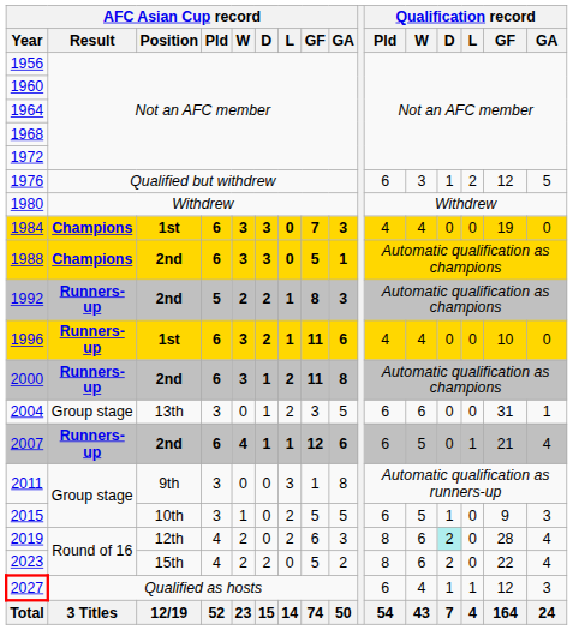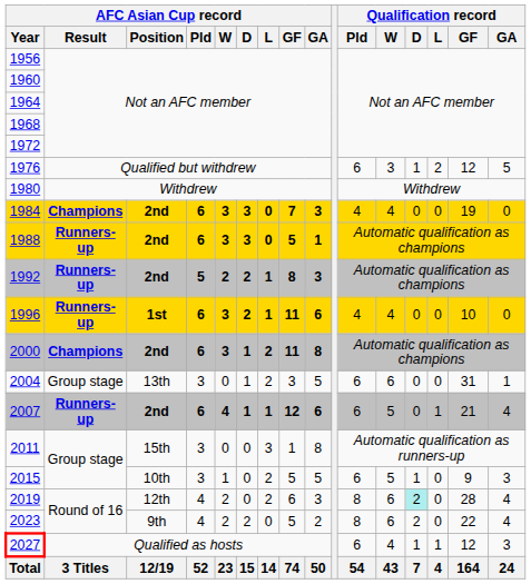 <table class="wikitable" style="text-align: center;">
 <tr>
 <th colspan=9><a href='#'>AFC Asian Cup</a> record</th>
 <th style="width:1%;" rowspan="22"></th>
 <th colspan=6><a href='#'>Qualification</a> record</th>
 </tr>
 <tr>
 <th>Year</th>
 <th>Result</th>
 <th>Position</th>
 <th>Pld</th>
 <th>W</th>
 <th>D</th>
 <th>L</th>
 <th>GF</th>
 <th>GA</th>
 <th>Pld</th>
 <th>W</th>
 <th>D</th>
 <th>L</th>
 <th>GF</th>
 <th>GA</th>
 </tr>
 <tr>
 <td> <a href='#'>1956</a></td>
 <td rowspan=5 colspan=8><em>Not an AFC member</em></td>
 <td colspan=8 rowspan=5><em>Not an AFC member</em></td>
 </tr>
 <tr>
 <td> <a href='#'>1960</a></td>
 </tr>
 <tr>
 <td> <a href='#'>1964</a></td>
 </tr>
 <tr>
 <td> <a href='#'>1968</a></td>
 </tr>
 <tr>
 <td> <a href='#'>1972</a></td>
 </tr>
 <tr>
 <td> <a href='#'>1976</a></td>
 <td colspan=8><em>Qualified but withdrew</em></td>
 <td>6</td>
 <td>3</td>
 <td>1</td>
 <td>2</td>
 <td>12</td>
 <td>5</td>
 </tr>
 <tr>
 <td> <a href='#'>1980</a></td>
 <td colspan=8><em>Withdrew</em></td>
 <td colspan=6><em>Withdrew</em></td>
 </tr>
 <tr style="background:gold;">
 <td> <a href='#'>1984</a></td>
 <td><strong><a href='#'>Champions</a></strong></td>
-<td><strong>1st</strong></td>
+<td><strong>2nd</strong></td>
 <td><strong>6</strong></td>
 <td><strong>3</strong></td>
 <td><strong>3</strong></td>
 <td><strong>0</strong></td>
 <td><strong>7</strong></td>
 <td><strong>3</strong></td>
 <td>4</td>
 <td>4</td>
 <td>0</td>
 <td>0</td>
 <td>19</td>
 <td>0</td>
 </tr>
 <tr style="background:gold;">
 <td> <a href='#'>1988</a></td>
-<td><strong><a href='#'>Champions</a></strong></td>
+<td><strong><a href='#'>Runners-up</a></strong></td>
 <td><strong>2nd</strong></td>
 <td><strong>6</strong></td>
 <td><strong>3</strong></td>
 <td><strong>3</strong></td>
 <td><strong>0</strong></td>
 <td><strong>5</strong></td>
 <td><strong>1</strong></td>
 <td colspan=6><em>Automatic qualification as champions</em></td>
 </tr>
 <tr style="background:silver;">
 <td> <a href='#'>1992</a></td>
 <td><strong><a href='#'>Runners-up</a></strong></td>
 <td><strong>2nd</strong></td>
 <td><strong>5</strong></td>
 <td><strong>2</strong></td>
 <td><strong>2</strong></td>
 <td><strong>1</strong></td>
 <td><strong>8</strong></td>
 <td><strong>3</strong></td>
 <td colspan=6><em>Automatic qualification as champions</em></td>
 </tr>
 <tr style="background:gold;">
 <td> <a href='#'>1996</a></td>
 <td><strong><a href='#'>Runners-up</a></strong></td>
 <td><strong>1st</strong></td>
 <td><strong>6</strong></td>
 <td><strong>3</strong></td>
 <td><strong>2</strong></td>
 <td><strong>1</strong></td>
 <td><strong>11</strong></td>
 <td><strong>6</strong></td>
 <td>4</td>
 <td>4</td>
 <td>0</td>
 <td>0</td>
 <td>10</td>
 <td>0</td>
 </tr>
 <tr style="background:silver;">
 <td> <a href='#'>2000</a></td>
-<td><strong><a href='#'>Runners-up</a></strong></td>
+<td><strong><a href='#'>Champions</a></strong></td>
 <td><strong>2nd</strong></td>
 <td><strong>6</strong></td>
 <td><strong>3</strong></td>
 <td><strong>1</strong></td>
 <td><strong>2</strong></td>
 <td><strong>11</strong></td>
 <td><strong>8</strong></td>
 <td colspan=6><em>Automatic qualification as champions</em></td>
 </tr>
 <tr>
 <td> <a href='#'>2004</a></td>
 <td>Group stage</td>
 <td>13th</td>
 <td>3</td>
 <td>0</td>
 <td>1</td>
 <td>2</td>
 <td>3</td>
 <td>5</td>
 <td>6</td>
 <td>6</td>
 <td>0</td>
 <td>0</td>
 <td>31</td>
 <td>1</td>
 </tr>
 <tr style="background:silver;">
 <td>    <a href='#'>2007</a></td>
 <td><strong><a href='#'>Runners-up</a></strong></td>
 <td><strong>2nd</strong></td>
 <td><strong>6</strong></td>
 <td><strong>4</strong></td>
 <td><strong>1</strong></td>
 <td><strong>1</strong></td>
 <td><strong>12</strong></td>
 <td><strong>6</strong></td>
 <td>6</td>
 <td>5</td>
 <td>0</td>
 <td>1</td>
 <td>21</td>
 <td>4</td>
 </tr>
 <tr>
 <td> <a href='#'>2011</a></td>
 <td rowspan=2>Group stage</td>
-<td>9th</td>
+<td>15th</td>
 <td>3</td>
 <td>0</td>
 <td>0</td>
 <td>3</td>
 <td>1</td>
 <td>8</td>
 <td colspan=6><em>Automatic qualification as runners-up</em></td>
 </tr>
 <tr>
 <td> <a href='#'>2015</a></td>
 <td>10th</td>
 <td>3</td>
 <td>1</td>
 <td>0</td>
 <td>2</td>
 <td>5</td>
 <td>5</td>
 <td>6</td>
 <td>5</td>
 <td>1</td>
 <td>0</td>
 <td>9</td>
 <td>3</td>
 </tr>
 <tr>
 <td> <a href='#'>2019</a></td>
 <td rowspan=2>Round of 16</td>
 <td>12th</td>
 <td>4</td>
 <td>2</td>
 <td>0</td>
 <td>2</td>
 <td>6</td>
 <td>3</td>
 <td>8</td>
 <td>6</td>
 <td style="background: paleturquoise;">2</td>
 <td>0</td>
 <td>28</td>
 <td>4</td>
 </tr>
 <tr>
 <td> <a href='#'>2023</a></td>
-<td>15th</td>
+<td>9th</td>
 <td>4</td>
 <td>2</td>
 <td>2</td>
 <td>0</td>
 <td>5</td>
 <td>2</td>
 <td>8</td>
 <td>6</td>
 <td>2</td>
 <td>0</td>
 <td>22</td>
 <td>4</td>
 </tr>
 <tr>
 <td style="border: 3px solid red"> <a href='#'>2027</a></td>
 <td colspan="8"><em>Qualified as hosts</em></td>
 <td>6</td>
 <td>4</td>
 <td>1</td>
 <td>1</td>
 <td>12</td>
 <td>3</td>
 </tr>
 <tr>
 <th>Total</th>
 <th>3 Titles</th>
 <th>12/19</th>
 <th>52</th>
 <th>23</th>
 <th>15</th>
 <th>14</th>
 <th>74</th>
 <th>50</th>
 <th>54</th>
 <th>43</th>
 <th>7</th>
 <th>4</th>
 <th>164</th>
 <th>24</th>
 </tr>
 </table>
